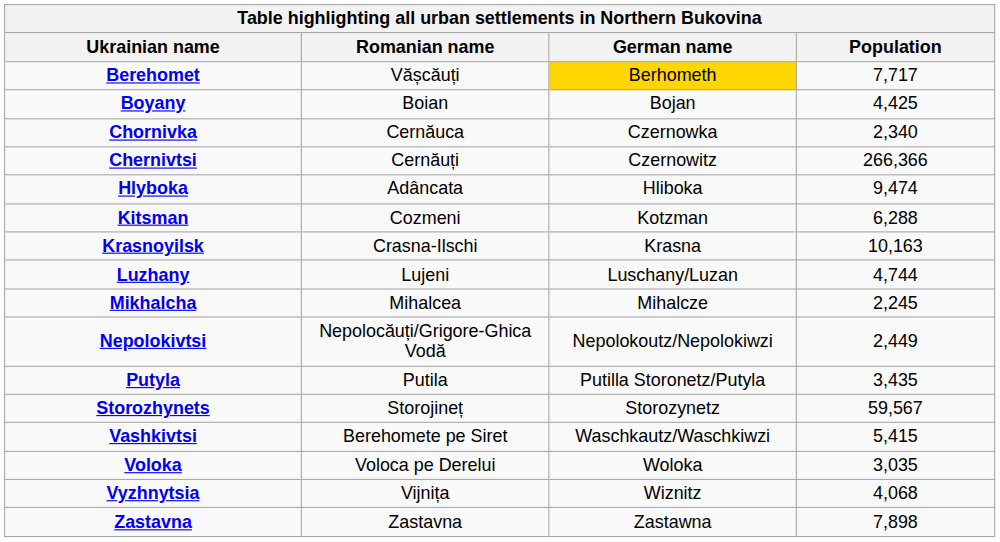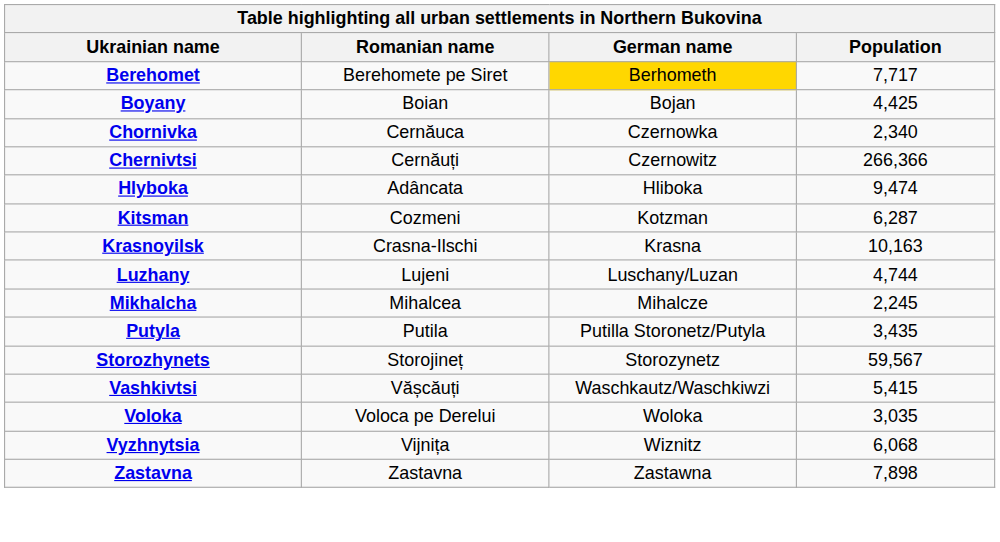 <table class="wikitable sortable"  style="text-align:center; width:70%;">
 <tr>
 <th colspan=4>Table highlighting all urban settlements in Northern Bukovina</th>
 </tr>
 <tr>
 <th style="width:30%;">Ukrainian name</th>
 <th style="width:25%;">Romanian name</th>
 <th style="width:25%;">German name</th>
 <th style="width:20%;">Population</th>
 </tr>
 <tr>
 <td><strong><a href='#'>Berehomet</a></strong></td>
-<td>Vășcăuți</td>
+<td>Berehomete pe Siret</td>
 <td style="background: gold;">Berhometh</td>
 <td>7,717</td>
 </tr>
 <tr>
 <td><strong><a href='#'>Boyany</a></strong></td>
 <td>Boian</td>
 <td>Bojan</td>
 <td>4,425</td>
 </tr>
 <tr>
 <td><strong><a href='#'>Chornivka</a></strong></td>
 <td>Cernăuca</td>
 <td>Czernowka</td>
 <td>2,340</td>
 </tr>
 <tr>
 <td><strong><a href='#'>Chernivtsi</a></strong></td>
 <td>Cernăuți</td>
 <td>Czernowitz</td>
 <td>266,366</td>
 </tr>
 <tr>
 <td><strong><a href='#'>Hlyboka</a></strong></td>
 <td>Adâncata</td>
 <td>Hliboka</td>
 <td>9,474</td>
 </tr>
 <tr>
 <td><strong><a href='#'>Kitsman</a></strong></td>
 <td>Cozmeni</td>
 <td>Kotzman</td>
-<td>6,288</td>
+<td>6,287</td>
 </tr>
 <tr>
 <td><strong><a href='#'>Krasnoyilsk</a></strong></td>
 <td>Crasna-Ilschi</td>
 <td>Krasna</td>
 <td>10,163</td>
 </tr>
 <tr>
 <td><strong><a href='#'>Luzhany</a></strong></td>
 <td>Lujeni</td>
 <td>Luschany/Luzan</td>
 <td>4,744</td>
 </tr>
 <tr>
 <td><strong><a href='#'>Mikhalcha</a></strong></td>
 <td>Mihalcea</td>
 <td>Mihalcze</td>
 <td>2,245</td>
 </tr>
 <tr>
-<td><strong><a href='#'>Nepolokivtsi</a></strong></td>
-<td>Nepolocăuți/Grigore-Ghica Vodă</td>
-<td>Nepolokoutz/Nepolokiwzi</td>
-<td>2,449</td>
-</tr>
-<tr>
 <td><strong><a href='#'>Putyla</a></strong></td>
 <td>Putila</td>
 <td>Putilla Storonetz/Putyla</td>
 <td>3,435</td>
 </tr>
 <tr>
 <td><strong><a href='#'>Storozhynets</a></strong></td>
 <td>Storojineț</td>
 <td>Storozynetz</td>
 <td>59,567</td>
 </tr>
 <tr>
 <td><strong><a href='#'>Vashkivtsi</a></strong></td>
-<td>Berehomete pe Siret</td>
+<td>Vășcăuți</td>
 <td>Waschkautz/Waschkiwzi</td>
 <td>5,415</td>
 </tr>
 <tr>
 <td><strong><a href='#'>Voloka</a></strong></td>
 <td>Voloca pe Derelui</td>
 <td>Woloka</td>
 <td>3,035</td>
 </tr>
 <tr>
 <td><strong><a href='#'>Vyzhnytsia</a></strong></td>
 <td>Vijnița</td>
 <td>Wiznitz</td>
-<td>4,068</td>
+<td>6,068</td>
 </tr>
 <tr>
 <td><strong><a href='#'>Zastavna</a></strong></td>
 <td>Zastavna</td>
 <td>Zastawna</td>
 <td>7,898</td>
 </tr>
 </table>
